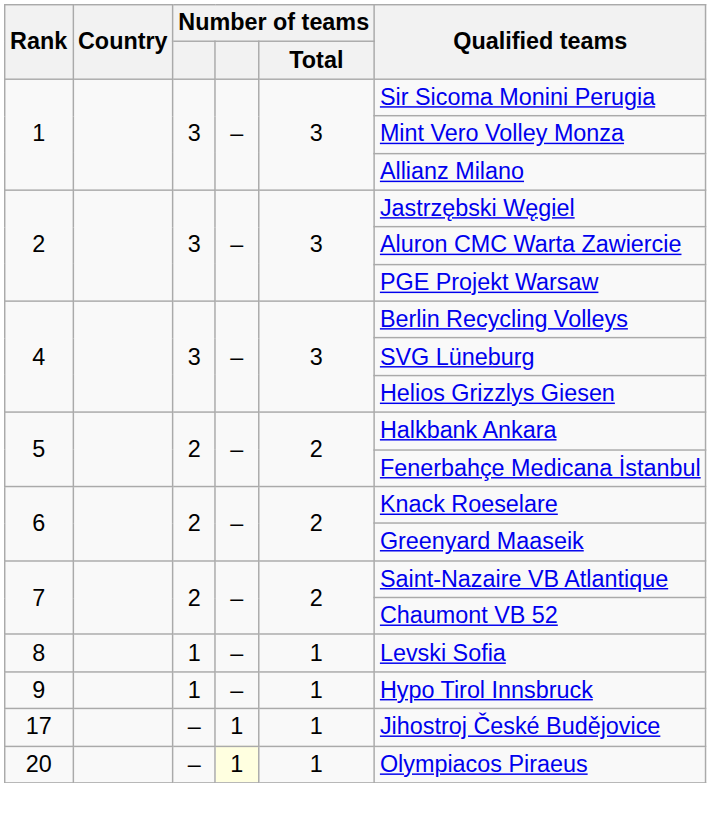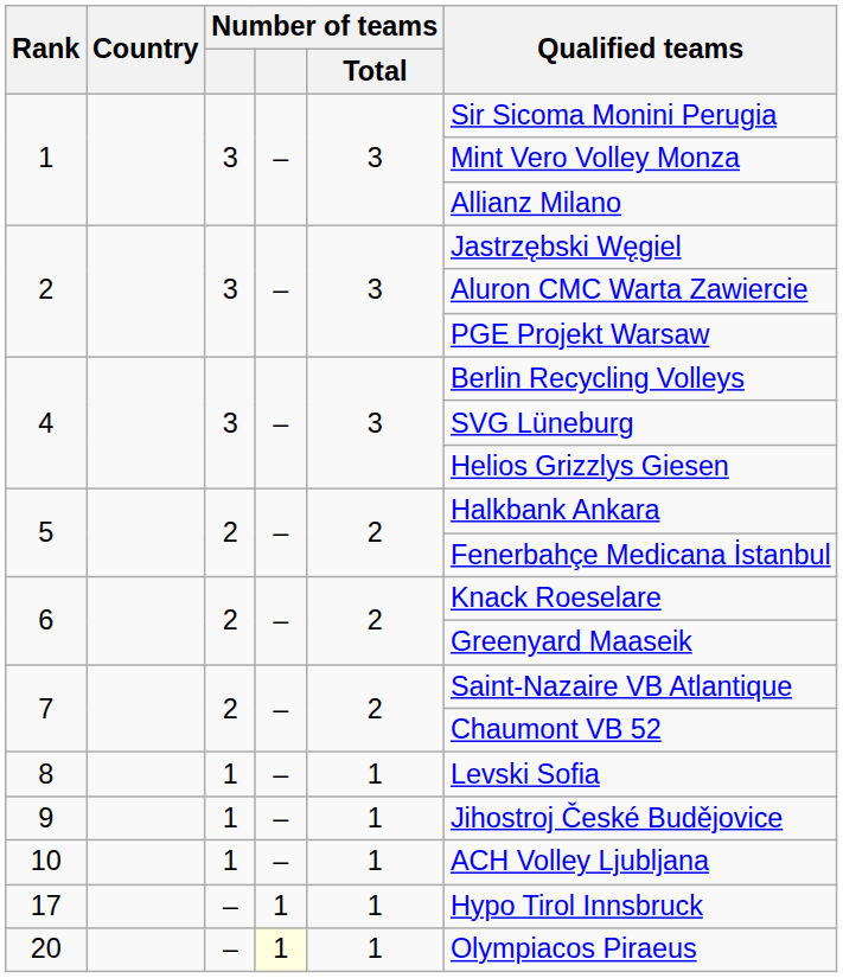 <table class="wikitable" style="text-align:left">
 <tr>
 <th rowspan=2>Rank</th>
 <th rowspan=2>Country</th>
 <th colspan=3>Number of teams</th>
 <th rowspan=2>Qualified teams</th>
 </tr>
 <tr>
 <th></th>
 <th></th>
 <th>Total</th>
 </tr>
 <tr>
 <td rowspan="3" align="center">1</td>
 <td rowspan="3"></td>
 <td rowspan="3" align="center">3</td>
 <td rowspan="3" align="center">–</td>
 <td align="center" rowspan="3">3</td>
 <td><a href='#'>Sir Sicoma Monini Perugia</a></td>
 </tr>
 <tr>
 <td><a href='#'>Mint Vero Volley Monza</a></td>
 </tr>
 <tr>
 <td><a href='#'>Allianz Milano</a></td>
 </tr>
 <tr>
 <td rowspan="3" align="center">2</td>
 <td rowspan="3"></td>
 <td rowspan="3" align="center">3</td>
 <td rowspan="3" align="center">–</td>
 <td align="center" rowspan="3">3</td>
 <td><a href='#'>Jastrzębski Węgiel</a></td>
 </tr>
 <tr>
 <td><a href='#'>Aluron CMC Warta Zawiercie</a></td>
 </tr>
 <tr>
 <td><a href='#'>PGE Projekt Warsaw</a></td>
 </tr>
 <tr>
 <td rowspan="3" align="center">4</td>
 <td rowspan="3"></td>
 <td rowspan="3" align="center">3</td>
 <td rowspan="3" align="center">–</td>
 <td align="center" rowspan="3">3</td>
 <td><a href='#'>Berlin Recycling Volleys</a></td>
 </tr>
 <tr>
 <td><a href='#'>SVG Lüneburg</a></td>
 </tr>
 <tr>
 <td><a href='#'>Helios Grizzlys Giesen</a></td>
 </tr>
 <tr>
 <td rowspan="2" align="center">5</td>
 <td rowspan="2"></td>
 <td rowspan="2" align="center">2</td>
 <td rowspan="2" align="center">–</td>
 <td align="center" rowspan="2">2</td>
 <td><a href='#'>Halkbank Ankara</a></td>
 </tr>
 <tr>
 <td><a href='#'>Fenerbahçe Medicana İstanbul</a></td>
 </tr>
 <tr>
 <td rowspan="2" align="center">6</td>
 <td rowspan="2"></td>
 <td rowspan="2" align="center">2</td>
 <td rowspan="2" align="center">–</td>
 <td align="center" rowspan="2">2</td>
 <td><a href='#'>Knack Roeselare</a></td>
 </tr>
 <tr>
 <td><a href='#'>Greenyard Maaseik</a></td>
 </tr>
 <tr>
 <td rowspan="2" align="center">7</td>
 <td rowspan="2"></td>
 <td rowspan="2" align="center">2</td>
 <td rowspan="2" align="center">–</td>
 <td align="center" rowspan="2">2</td>
 <td><a href='#'>Saint-Nazaire VB Atlantique</a></td>
 </tr>
 <tr>
 <td><a href='#'>Chaumont VB 52</a></td>
 </tr>
 <tr>
 <td align="center">8</td>
 <td></td>
 <td align="center">1</td>
 <td align="center">–</td>
 <td align="center">1</td>
 <td><a href='#'>Levski Sofia</a></td>
 </tr>
 <tr>
 <td align="center">9</td>
 <td></td>
 <td align="center">1</td>
 <td align="center">–</td>
 <td align="center">1</td>
-<td><a href='#'>Hypo Tirol Innsbruck</a></td>
+<td><a href='#'>Jihostroj České Budějovice</a></td>
+</tr>
+<tr>
+<td align="center">10</td>
+<td></td>
+<td align="center">1</td>
+<td align="center">–</td>
+<td align="center">1</td>
+<td><a href='#'>ACH Volley Ljubljana</a></td>
 </tr>
 <tr>
 <td align="center">17</td>
 <td></td>
 <td align="center">–</td>
 <td align="center">1</td>
 <td align="center">1</td>
-<td><a href='#'>Jihostroj České Budějovice</a></td>
+<td><a href='#'>Hypo Tirol Innsbruck</a></td>
 </tr>
 <tr>
 <td align="center">20</td>
 <td></td>
 <td align="center">–</td>
 <td align="center" style="background: lightyellow;">1</td>
 <td align="center">1</td>
 <td><a href='#'>Olympiacos Piraeus</a></td>
 </tr>
 </table>
